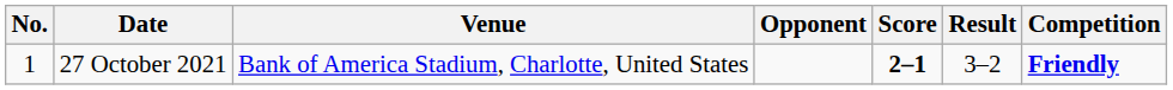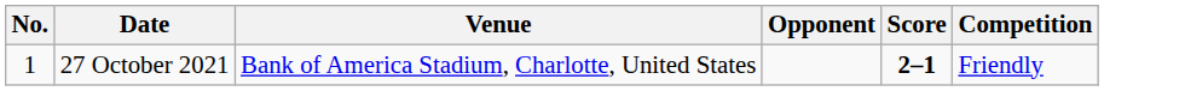 <table class="wikitable sortable">
 <tr>
 <th scope="col">No.</th>
 <th scope="col">Date</th>
 <th scope="col">Venue</th>
 <th scope="col">Opponent</th>
 <th scope="col">Score</th>
-<th scope="col">Result</th>
 <th scope="col">Competition</th>
 </tr>
 <tr>
 <td align="center">1</td>
 <td>27 October 2021</td>
 <td><a href='#'>Bank of America Stadium</a>, <a href='#'>Charlotte</a>, United States</td>
 <td></td>
 <td align="center"><strong>2–1</strong></td>
-<td align="center">3–2</td>
-<td><strong><a href='#'>Friendly</a></strong></td>
+<td><a href='#'>Friendly</a></td>
 </tr>
 </table>
